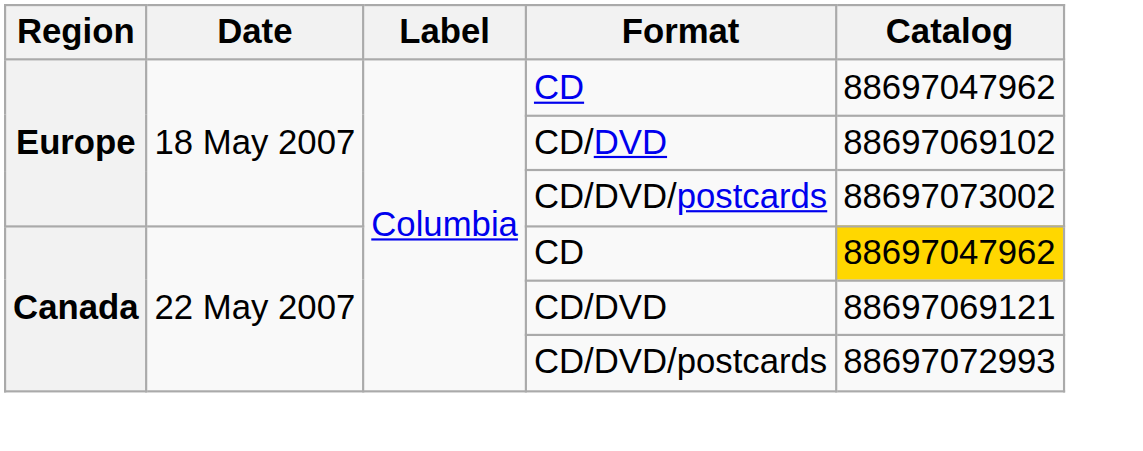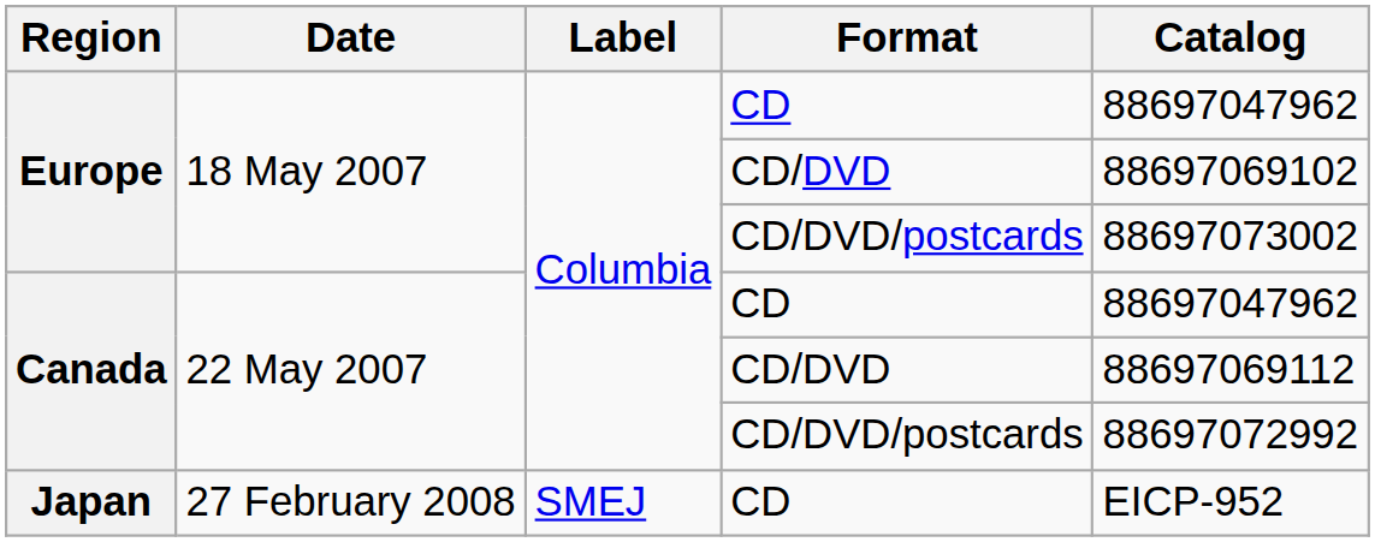 <table class="wikitable plainrowheaders">
 <tr>
 <th>Region</th>
 <th>Date</th>
 <th>Label</th>
 <th>Format</th>
 <th>Catalog</th>
 </tr>
 <tr>
 <th scope="row" rowspan="3">Europe</th>
 <td rowspan="3">18 May 2007</td>
 <td rowspan="6"><a href='#'>Columbia</a></td>
 <td><a href='#'>CD</a></td>
 <td>88697047962</td>
 </tr>
 <tr>
 <td>CD/<a href='#'>DVD</a></td>
 <td>88697069102</td>
 </tr>
 <tr>
 <td>CD/DVD/<a href='#'>postcards</a></td>
 <td>88697073002</td>
 </tr>
 <tr>
 <th scope="row" rowspan="3">Canada</th>
 <td rowspan="3">22 May 2007</td>
 <td>CD</td>
-<td style="background: gold;">88697047962</td>
+<td>88697047962</td>
 </tr>
 <tr>
 <td>CD/DVD</td>
-<td>88697069121</td>
+<td>88697069112</td>
 </tr>
 <tr>
 <td>CD/DVD/postcards</td>
-<td>88697072993</td>
+<td>88697072992</td>
+</tr>
+<tr>
+<th scope="row">Japan</th>
+<td>27 February 2008</td>
+<td><a href='#'>SMEJ</a></td>
+<td>CD</td>
+<td>EICP-952</td>
 </tr>
 </table>
